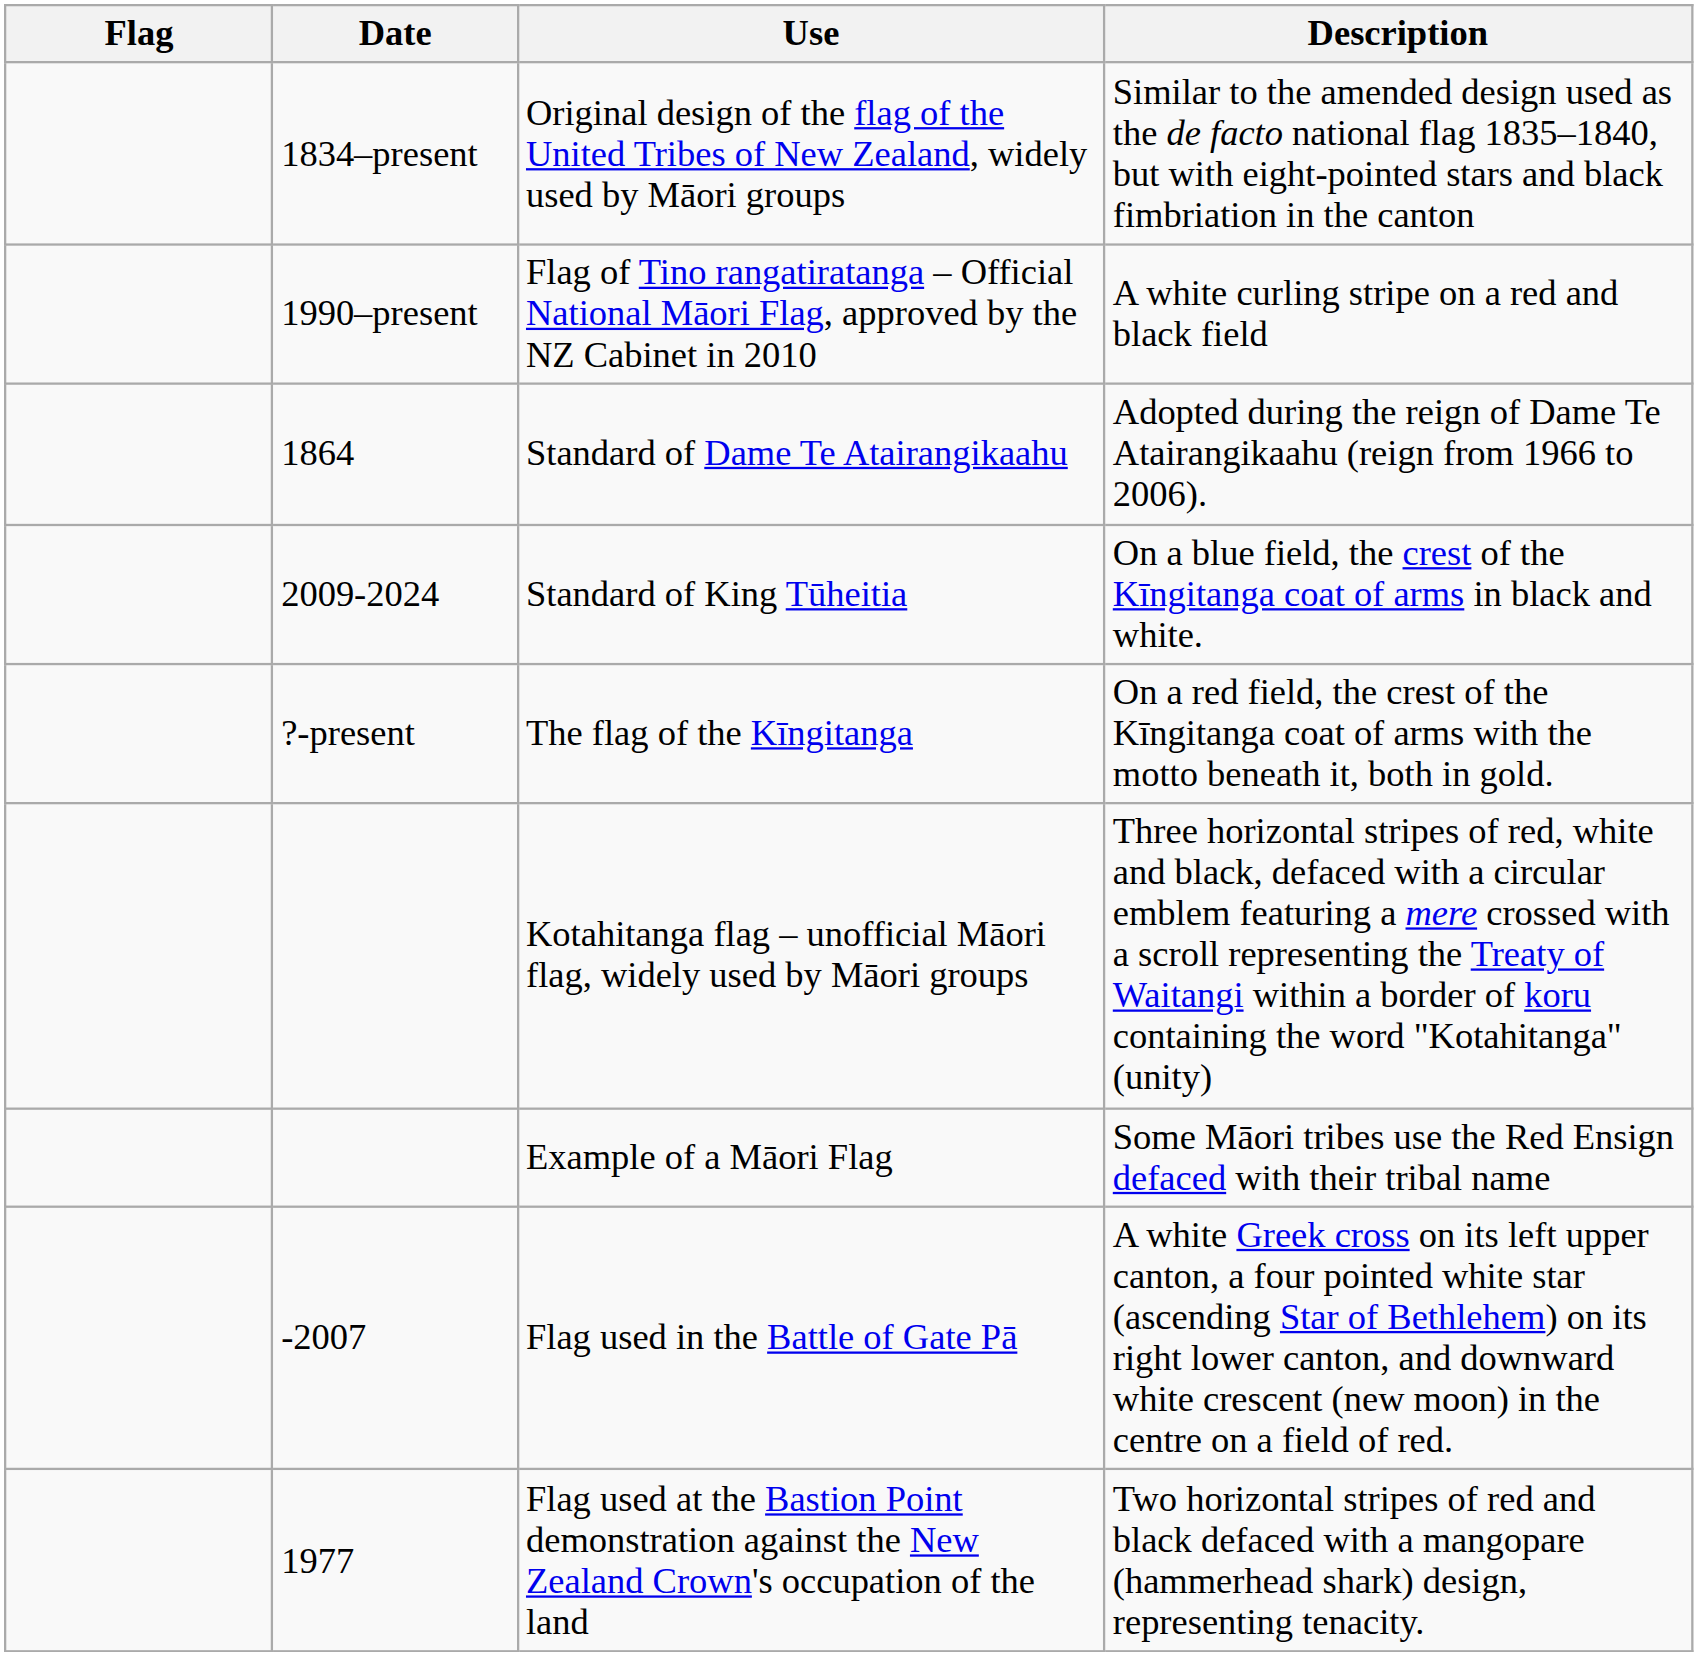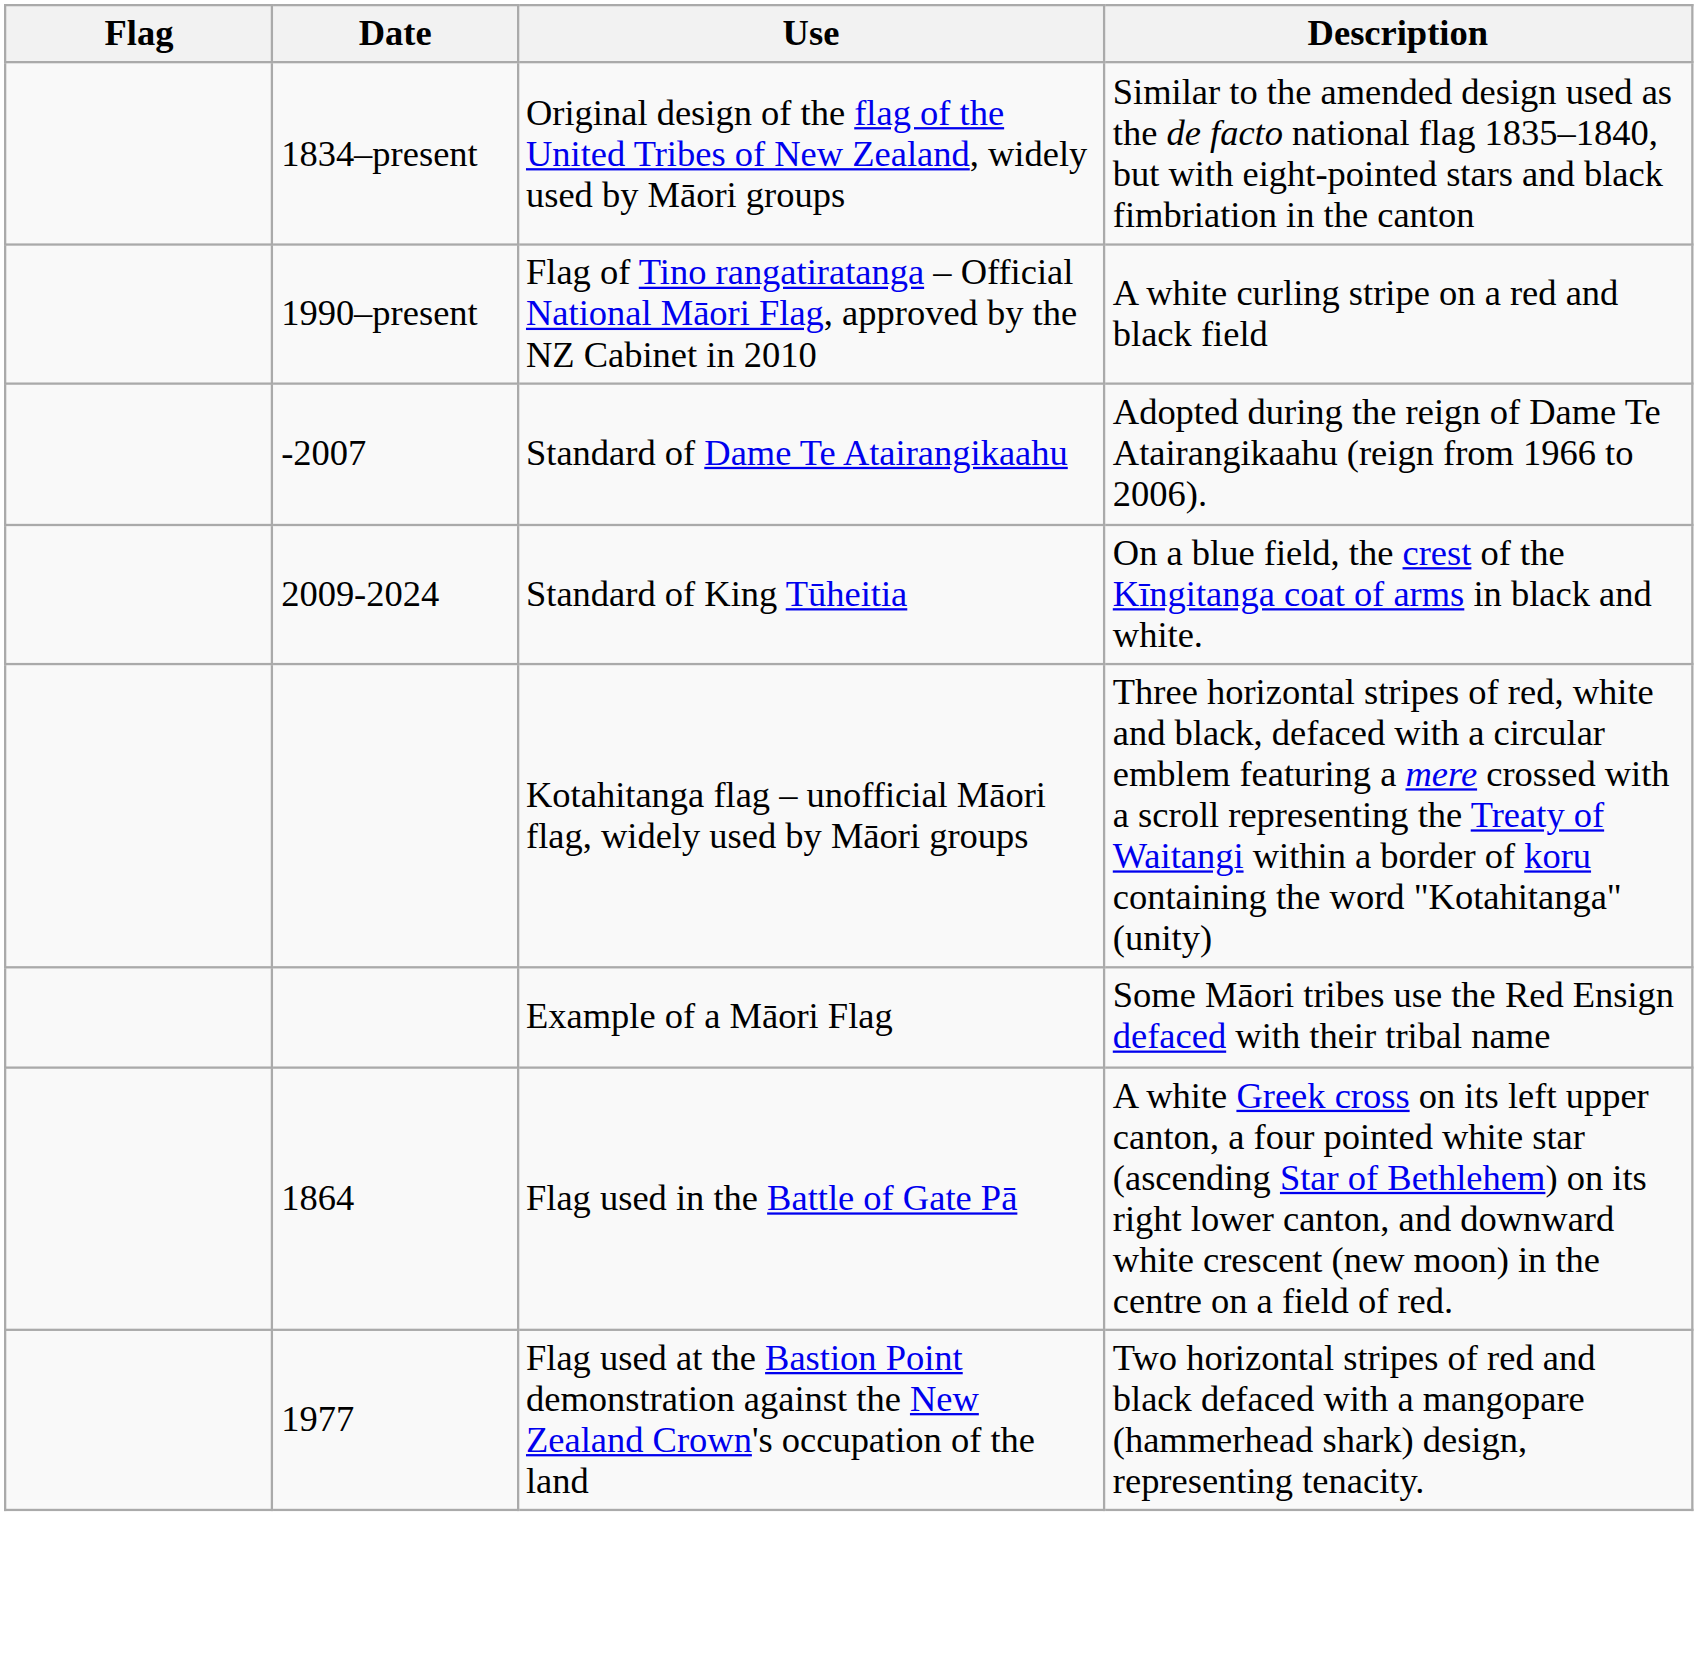 <table class="wikitable">
 <tr>
 <th style="width:110px;">Flag</th>
 <th style="width:100px;">Date</th>
 <th style="width:250px;">Use</th>
 <th style="width:250px;">Description</th>
 </tr>
 <tr>
 <td></td>
 <td>1834–present</td>
 <td>Original design of the <a href='#'>flag of the United Tribes of New Zealand</a>, widely used by Māori groups</td>
 <td>Similar to the amended design used as the <em>de facto</em> national flag 1835–1840, but with eight-pointed stars and black fimbriation in the canton</td>
 </tr>
 <tr>
 <td></td>
 <td>1990–present</td>
 <td>Flag of <a href='#'>Tino rangatiratanga</a> – Official <a href='#'>National Māori Flag</a>, approved by the NZ Cabinet in 2010</td>
 <td>A white curling stripe on a red and black field</td>
 </tr>
 <tr>
 <td></td>
-<td>1864</td>
+<td>-2007</td>
 <td>Standard of <a href='#'>Dame Te Atairangikaahu</a></td>
 <td>Adopted during the reign of Dame Te Atairangikaahu (reign from 1966 to 2006).</td>
 </tr>
 <tr>
 <td></td>
 <td>2009-2024</td>
 <td>Standard of King <a href='#'>Tūheitia</a></td>
 <td>On a blue field, the <a href='#'>crest</a> of the <a href='#'>Kīngitanga coat of arms</a> in black and white.</td>
-</tr>
-<tr>
-<td></td>
-<td>?-present</td>
-<td>The flag of the <a href='#'>Kīngitanga</a></td>
-<td>On a red field, the crest of the Kīngitanga coat of arms with the motto  beneath it, both in gold.</td>
 </tr>
 <tr>
 <td></td>
 <td></td>
 <td>Kotahitanga flag – unofficial Māori flag, widely used by Māori groups</td>
 <td>Three horizontal stripes of red, white and black, defaced with a circular emblem featuring a <a href='#'><em>mere</em></a> crossed with a scroll representing the <a href='#'>Treaty of Waitangi</a> within a border of <a href='#'>koru</a> containing the word "Kotahitanga" (unity)</td>
 </tr>
 <tr>
 <td></td>
 <td></td>
 <td>Example of a Māori Flag</td>
 <td>Some Māori tribes use the Red Ensign <a href='#'>defaced</a> with their tribal name</td>
 </tr>
 <tr>
 <td></td>
-<td>-2007</td>
+<td>1864</td>
 <td>Flag used in the <a href='#'>Battle of Gate Pā</a></td>
 <td>A white <a href='#'>Greek cross</a> on its left upper canton, a four pointed white star (ascending <a href='#'>Star of Bethlehem</a>) on its right lower canton, and downward white crescent (new moon) in the centre on a field of red.</td>
 </tr>
 <tr>
 <td></td>
 <td>1977</td>
 <td>Flag used at the <a href='#'>Bastion Point</a> demonstration against the <a href='#'>New Zealand Crown</a>'s occupation of the land</td>
 <td>Two horizontal stripes of red and black defaced with a mangopare (hammerhead shark) design, representing tenacity.</td>
 </tr>
 </table>
